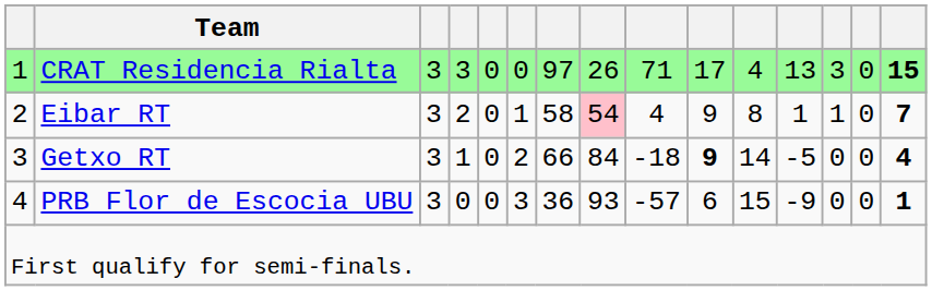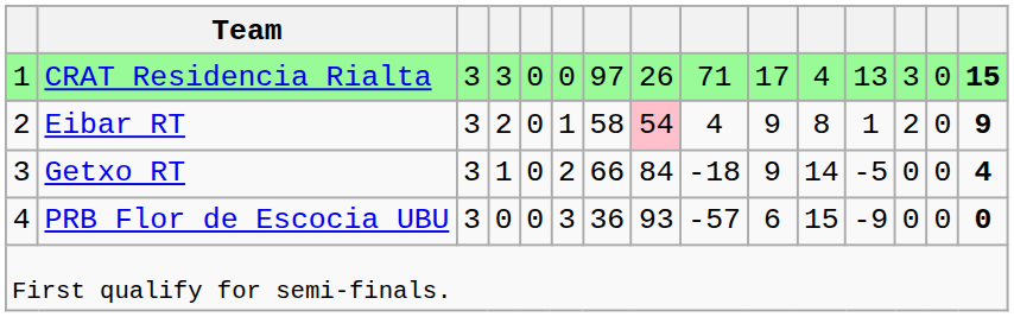 <table class="wikitable" style="text-align:center;">
 <tr>
 <th></th>
 <th>Team</th>
 <th></th>
 <th></th>
 <th></th>
 <th></th>
 <th></th>
 <th></th>
 <th></th>
 <th></th>
 <th></th>
 <th></th>
 <th></th>
 <th></th>
 <th></th>
 </tr>
 <tr bgcolor=palegreen>
 <td>1</td>
 <td align="left"><a href='#'>CRAT Residencia Rialta</a></td>
 <td>3</td>
 <td>3</td>
 <td>0</td>
 <td>0</td>
 <td>97</td>
 <td>26</td>
 <td>71</td>
 <td>17</td>
 <td>4</td>
 <td>13</td>
 <td>3</td>
 <td>0</td>
 <td><strong>15</strong></td>
 </tr>
 <tr>
 <td>2</td>
 <td align="left"><a href='#'>Eibar RT</a></td>
 <td>3</td>
 <td>2</td>
 <td>0</td>
 <td>1</td>
 <td>58</td>
 <td style="background: pink;">54</td>
 <td>4</td>
 <td>9</td>
 <td>8</td>
 <td>1</td>
-<td>1</td>
+<td>2</td>
 <td>0</td>
-<td><strong>7</strong></td>
+<td><strong>9</strong></td>
 </tr>
 <tr>
 <td>3</td>
 <td align="left"><a href='#'>Getxo RT</a></td>
 <td>3</td>
 <td>1</td>
 <td>0</td>
 <td>2</td>
 <td>66</td>
 <td>84</td>
 <td>-18</td>
-<td><strong>9</strong></td>
+<td>9</td>
 <td>14</td>
 <td>-5</td>
 <td>0</td>
 <td>0</td>
 <td><strong>4</strong></td>
 </tr>
 <tr>
 <td>4</td>
 <td align="left"><a href='#'>PRB Flor de Escocia UBU</a></td>
 <td>3</td>
 <td>0</td>
 <td>0</td>
 <td>3</td>
 <td>36</td>
 <td>93</td>
 <td>-57</td>
 <td>6</td>
 <td>15</td>
 <td>-9</td>
 <td>0</td>
 <td>0</td>
-<td><strong>1</strong></td>
+<td><strong>0</strong></td>
 </tr>
 <tr | style="text-align:left;" |>
 <td colspan="15" style="border:0px; font-size:smaller"><br><span>First</span> qualify for semi-finals.</td>
 </tr>
 </table>
